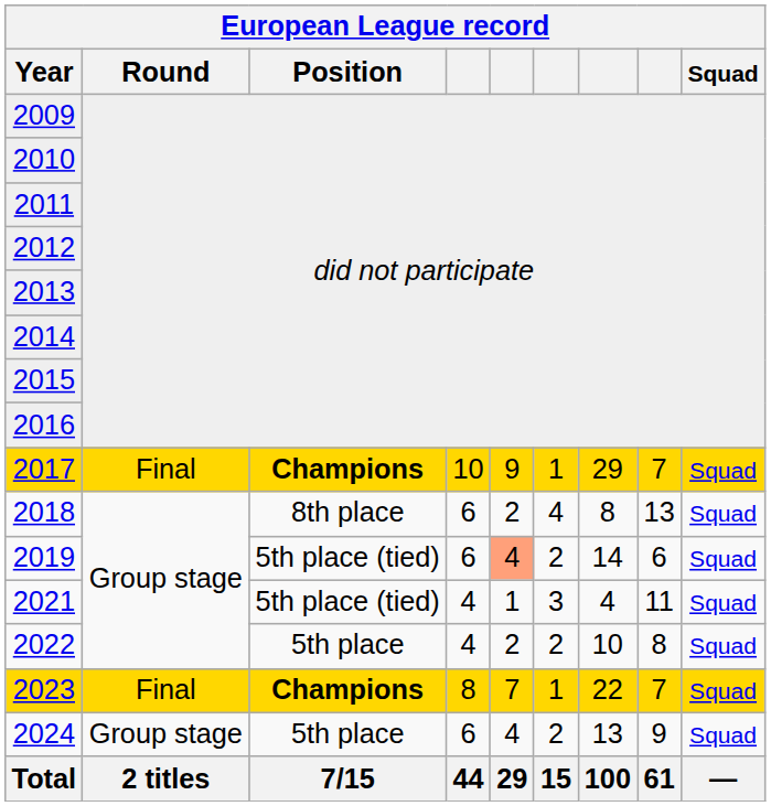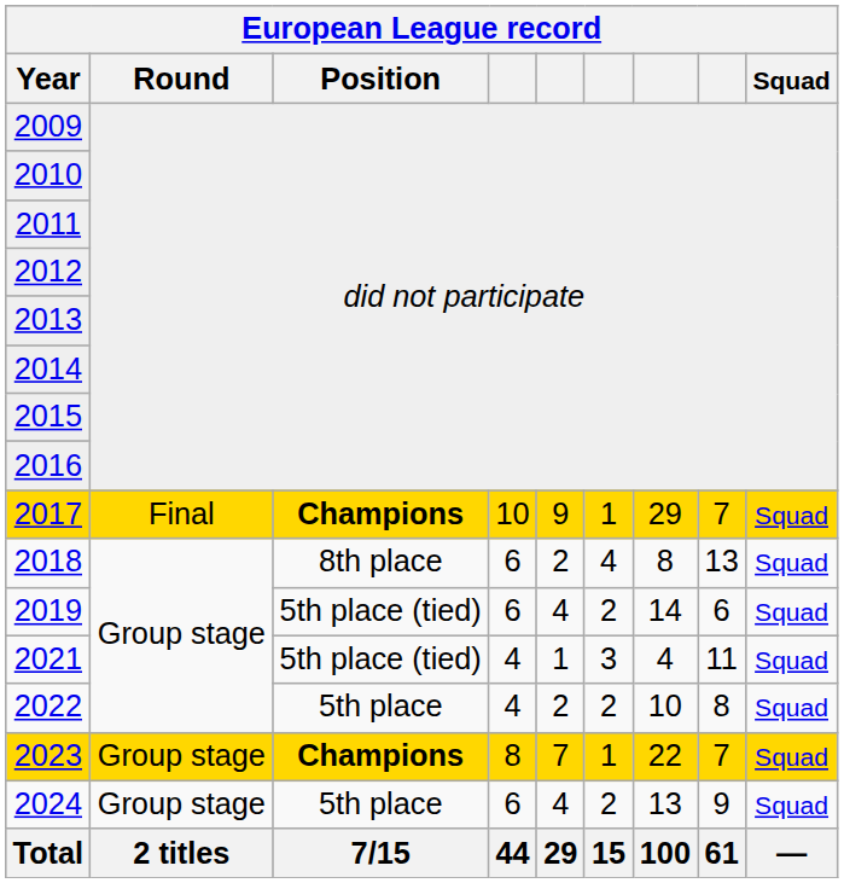 <table class="wikitable" style="text-align: center;">
 <tr>
 <th colspan=10><a href='#'>European League record</a></th>
 </tr>
 <tr>
 <th>Year</th>
 <th>Round</th>
 <th>Position</th>
 <th></th>
 <th></th>
 <th></th>
 <th></th>
 <th></th>
 <th><small>Squad</small></th>
 </tr>
 <tr bgcolor="efefef">
 <td><a href='#'>2009</a></td>
 <td colspan=8 rowspan=8 align=center><em>did not participate</em></td>
 </tr>
 <tr bgcolor="efefef">
 <td><a href='#'>2010</a></td>
 </tr>
 <tr bgcolor="efefef">
 <td><a href='#'>2011</a></td>
 </tr>
 <tr bgcolor="efefef">
 <td><a href='#'>2012</a></td>
 </tr>
 <tr bgcolor="efefef">
 <td><a href='#'>2013</a></td>
 </tr>
 <tr bgcolor="efefef">
 <td><a href='#'>2014</a></td>
 </tr>
 <tr bgcolor="efefef">
 <td><a href='#'>2015</a></td>
 </tr>
 <tr bgcolor="efefef">
 <td><a href='#'>2016</a></td>
 </tr>
 <tr bgcolor=gold>
 <td><a href='#'>2017</a></td>
 <td>Final</td>
 <td><strong>Champions</strong></td>
 <td>10</td>
 <td>9</td>
 <td>1</td>
 <td>29</td>
 <td>7</td>
 <td><small><a href='#'>Squad</a></small></td>
 </tr>
 <tr>
 <td><a href='#'>2018</a></td>
 <td rowspan=4>Group stage</td>
 <td>8th place</td>
 <td>6</td>
 <td>2</td>
 <td>4</td>
 <td>8</td>
 <td>13</td>
 <td><small><a href='#'>Squad</a></small></td>
 </tr>
 <tr>
 <td><a href='#'>2019</a></td>
 <td>5th place (tied)</td>
 <td>6</td>
-<td style="background: lightsalmon;">4</td>
+<td>4</td>
 <td>2</td>
 <td>14</td>
 <td>6</td>
 <td><small><a href='#'>Squad</a></small></td>
 </tr>
 <tr>
 <td><a href='#'>2021</a></td>
 <td>5th place (tied)</td>
 <td>4</td>
 <td>1</td>
 <td>3</td>
 <td>4</td>
 <td>11</td>
 <td><small><a href='#'>Squad</a></small></td>
 </tr>
 <tr>
 <td><a href='#'>2022</a></td>
 <td>5th place</td>
 <td>4</td>
 <td>2</td>
 <td>2</td>
 <td>10</td>
 <td>8</td>
 <td><small><a href='#'>Squad</a></small></td>
 </tr>
 <tr bgcolor=gold>
 <td><a href='#'>2023</a></td>
-<td>Final</td>
+<td>Group stage</td>
 <td><strong>Champions</strong></td>
 <td>8</td>
 <td>7</td>
 <td>1</td>
 <td>22</td>
 <td>7</td>
 <td><small><a href='#'>Squad</a></small></td>
 </tr>
 <tr>
 <td><a href='#'>2024</a></td>
 <td>Group stage</td>
 <td>5th place</td>
 <td>6</td>
 <td>4</td>
 <td>2</td>
 <td>13</td>
 <td>9</td>
 <td><small><a href='#'>Squad</a></small></td>
 </tr>
 <tr>
 <th>Total</th>
 <th>2 titles</th>
 <th>7/15</th>
 <th>44</th>
 <th>29</th>
 <th>15</th>
 <th>100</th>
 <th>61</th>
 <th>—</th>
 </tr>
 </table>
